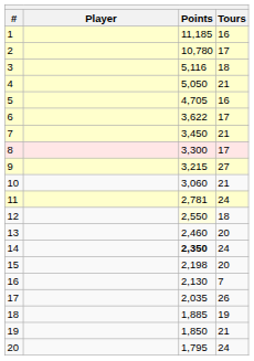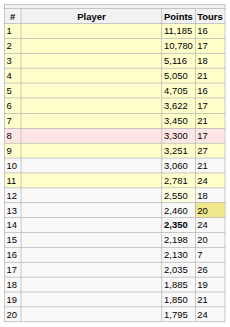 <table class="wikitable" style="font-size:95%">
 <tr>
 <th colspan="4"></th>
 </tr>
 <tr>
 <th width="20">#</th>
 <th width="220">Player</th>
 <th width="35">Points</th>
 <th width="25">Tours</th>
 </tr>
 <tr bgcolor="#ffffcc">
 <td>1</td>
 <td align="left"></td>
 <td>11,185</td>
 <td>16</td>
 </tr>
 <tr bgcolor="#ffffcc">
 <td>2</td>
 <td align="left"></td>
 <td>10,780</td>
 <td>17</td>
 </tr>
 <tr bgcolor="#ffffcc">
 <td>3</td>
 <td align="left"></td>
 <td>5,116</td>
 <td>18</td>
 </tr>
 <tr bgcolor="#ffffcc">
 <td>4</td>
 <td align="left"></td>
 <td>5,050</td>
 <td>21</td>
 </tr>
 <tr bgcolor="#ffffcc">
 <td>5</td>
 <td align="left"></td>
 <td>4,705</td>
 <td>16</td>
 </tr>
 <tr bgcolor="#ffffcc">
 <td>6</td>
 <td align="left"></td>
 <td>3,622</td>
 <td>17</td>
 </tr>
 <tr bgcolor="#ffffcc">
 <td>7</td>
 <td align="left"></td>
 <td>3,450</td>
 <td>21</td>
 </tr>
 <tr bgcolor="FFE6E6">
 <td>8</td>
 <td align="left"></td>
 <td>3,300</td>
 <td>17</td>
 </tr>
 <tr bgcolor="#ffffcc">
 <td>9</td>
 <td align="left"></td>
-<td>3,215</td>
+<td>3,251</td>
 <td>27</td>
 </tr>
 <tr>
 <td>10</td>
 <td align="left"></td>
 <td>3,060</td>
 <td>21</td>
 </tr>
 <tr bgcolor="#ffffcc">
 <td>11</td>
 <td align="left"></td>
 <td>2,781</td>
 <td>24</td>
 </tr>
 <tr>
 <td>12</td>
 <td align="left"></td>
 <td style="background: lightyellow;">2,550</td>
 <td>18</td>
 </tr>
 <tr>
 <td>13</td>
 <td align="left"></td>
 <td>2,460</td>
-<td>20</td>
+<td style="background: khaki;">20</td>
 </tr>
 <tr>
 <td>14</td>
 <td align="left"></td>
 <td><strong>2,350</strong></td>
 <td>24</td>
 </tr>
 <tr>
 <td>15</td>
 <td align="left"></td>
 <td>2,198</td>
 <td>20</td>
 </tr>
 <tr>
 <td>16</td>
 <td align="left"></td>
 <td>2,130</td>
 <td>7</td>
 </tr>
 <tr>
 <td>17</td>
 <td align="left"></td>
 <td>2,035</td>
 <td>26</td>
 </tr>
 <tr>
 <td>18</td>
 <td align="left"></td>
 <td>1,885</td>
 <td>19</td>
 </tr>
 <tr>
 <td>19</td>
 <td align="left"></td>
 <td>1,850</td>
 <td>21</td>
 </tr>
 <tr>
 <td>20</td>
 <td align="left"></td>
 <td>1,795</td>
 <td>24</td>
 </tr>
 </table>
